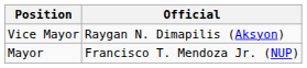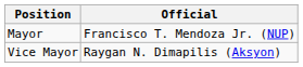 <table class="wikitable">
 <tr>
 <th>Position</th>
 <th>Official</th>
 </tr>
 <tr>
+<td>Mayor</td>
+<td>Francisco T. Mendoza Jr. (<a href='#'>NUP</a>)</td>
+</tr>
+<tr>
 <td>Vice Mayor</td>
 <td>Raygan N. Dimapilis (<a href='#'>Aksyon</a>)</td>
 </tr>
-<tr>
-<td>Mayor</td>
-<td>Francisco T. Mendoza Jr. (<a href='#'>NUP</a>)</td>
-</tr>
 </table>
